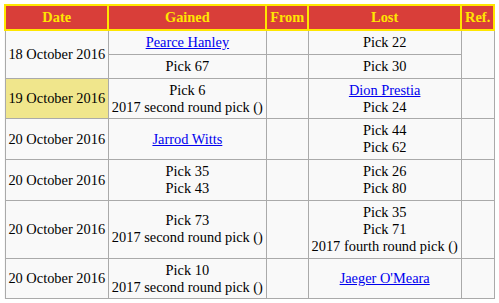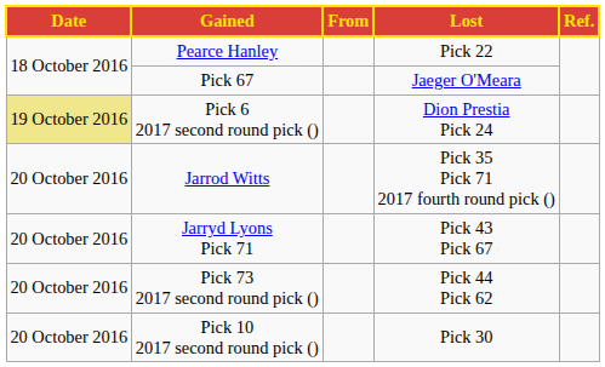 <table class="wikitable" style="font-size:90%; text-align:center;">
 <tr>
 <td style="background: #D93E39; color:#FFE600; border: solid #FFE600 2px"><strong>Date</strong></td>
 <td style="background: #D93E39; color:#FFE600; border: solid #FFE600 2px"><strong>Gained</strong></td>
 <td style="background: #D93E39; color:#FFE600; border: solid #FFE600 2px"><strong>From</strong></td>
 <td style="background: #D93E39; color:#FFE600; border: solid #FFE600 2px"><strong>Lost</strong></td>
 <td style="background: #D93E39; color:#FFE600; border: solid #FFE600 2px"><strong>Ref.</strong></td>
 </tr>
 <tr>
 <td rowspan=2>18 October 2016</td>
 <td><a href='#'>Pearce Hanley</a></td>
 <td></td>
 <td>Pick 22</td>
 <td rowspan=2></td>
 </tr>
 <tr>
 <td>Pick 67</td>
 <td></td>
-<td>Pick 30</td>
+<td><a href='#'>Jaeger O'Meara</a></td>
 </tr>
 <tr>
 <td style="background: khaki;">19 October 2016</td>
 <td>Pick 6<br>2017 second round pick ()</td>
 <td></td>
 <td><a href='#'>Dion Prestia</a><br>Pick 24</td>
 <td></td>
 </tr>
 <tr>
 <td>20 October 2016</td>
 <td><a href='#'>Jarrod Witts</a></td>
 <td></td>
-<td>Pick 44<br>Pick 62</td>
+<td>Pick 35<br>Pick 71<br>2017 fourth round pick ()</td>
 <td></td>
 </tr>
 <tr>
 <td>20 October 2016</td>
-<td>Pick 35<br>Pick 43</td>
+<td><a href='#'>Jarryd Lyons</a><br>Pick 71</td>
 <td></td>
-<td>Pick 26<br>Pick 80</td>
+<td>Pick 43<br>Pick 67</td>
 <td></td>
 </tr>
 <tr>
 <td>20 October 2016</td>
 <td>Pick 73<br>2017 second round pick ()</td>
 <td></td>
-<td>Pick 35<br>Pick 71<br>2017 fourth round pick ()</td>
+<td>Pick 44<br>Pick 62</td>
 <td></td>
 </tr>
 <tr>
 <td>20 October 2016</td>
 <td>Pick 10<br>2017 second round pick ()</td>
 <td></td>
-<td><a href='#'>Jaeger O'Meara</a></td>
+<td>Pick 30</td>
 <td></td>
 </tr>
 </table>
